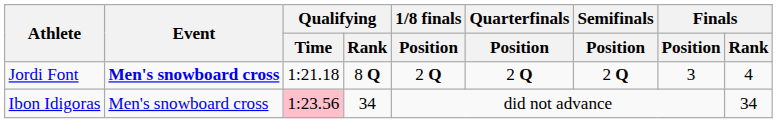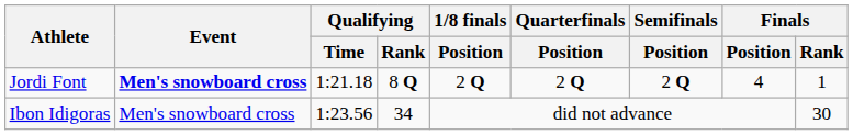 <table class="wikitable" style="font-size:90%">
 <tr>
 <th rowspan="2">Athlete</th>
 <th rowspan="2">Event</th>
 <th colspan="2">Qualifying</th>
 <th>1/8 finals</th>
 <th>Quarterfinals</th>
 <th>Semifinals</th>
 <th colspan=2>Finals</th>
 </tr>
 <tr>
 <th>Time</th>
 <th>Rank</th>
 <th>Position</th>
 <th>Position</th>
 <th>Position</th>
 <th>Position</th>
 <th>Rank</th>
 </tr>
 <tr>
 <td><a href='#'>Jordi Font</a></td>
 <td><strong><a href='#'>Men's snowboard cross</a></strong></td>
 <td align="center">1:21.18</td>
 <td align="center">8 <strong>Q</strong></td>
 <td align="center">2 <strong>Q</strong></td>
 <td align="center">2 <strong>Q</strong></td>
 <td align="center">2 <strong>Q</strong></td>
-<td align="center">3</td>
 <td align="center">4</td>
+<td align="center">1</td>
 </tr>
 <tr>
 <td><a href='#'>Ibon Idigoras</a></td>
 <td><a href='#'>Men's snowboard cross</a></td>
-<td align="center" style="background: pink;">1:23.56</td>
+<td align="center">1:23.56</td>
 <td align="center">34</td>
 <td colspan=4 align="center">did not advance</td>
-<td align="center">34</td>
+<td align="center">30</td>
 </tr>
 </table>
